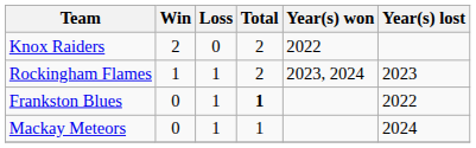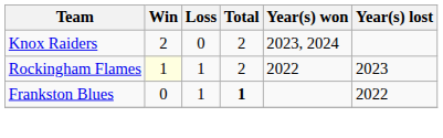 <table class="wikitable sortable" style="text-align:center; font-size:100%">
 <tr>
 <th>Team</th>
 <th>Win</th>
 <th>Loss</th>
 <th>Total</th>
 <th>Year(s) won</th>
 <th>Year(s) lost</th>
 </tr>
 <tr>
 <td style="text-align:left"><a href='#'>Knox Raiders</a></td>
 <td>2</td>
 <td>0</td>
 <td>2</td>
-<td style="text-align:left">2022</td>
+<td style="text-align:left">2023, 2024</td>
 <td style="text-align:left"></td>
 </tr>
 <tr>
 <td style="text-align:left"><a href='#'>Rockingham Flames</a></td>
-<td>1</td>
+<td style="background: lightyellow;">1</td>
 <td>1</td>
 <td>2</td>
-<td style="text-align:left">2023, 2024</td>
+<td style="text-align:left">2022</td>
 <td style="text-align:left">2023</td>
 </tr>
 <tr>
 <td style="text-align:left"><a href='#'>Frankston Blues</a></td>
 <td>0</td>
 <td>1</td>
 <td><strong>1</strong></td>
 <td style="text-align:left"></td>
 <td style="text-align:left">2022</td>
 </tr>
 <tr>
-<td style="text-align:left"><a href='#'>Mackay Meteors</a></td>
-<td>0</td>
-<td>1</td>
-<td>1</td>
-<td style="text-align:left"></td>
-<td style="text-align:left">2024</td>
-</tr>
-<tr>
 </tr>
 </table>
